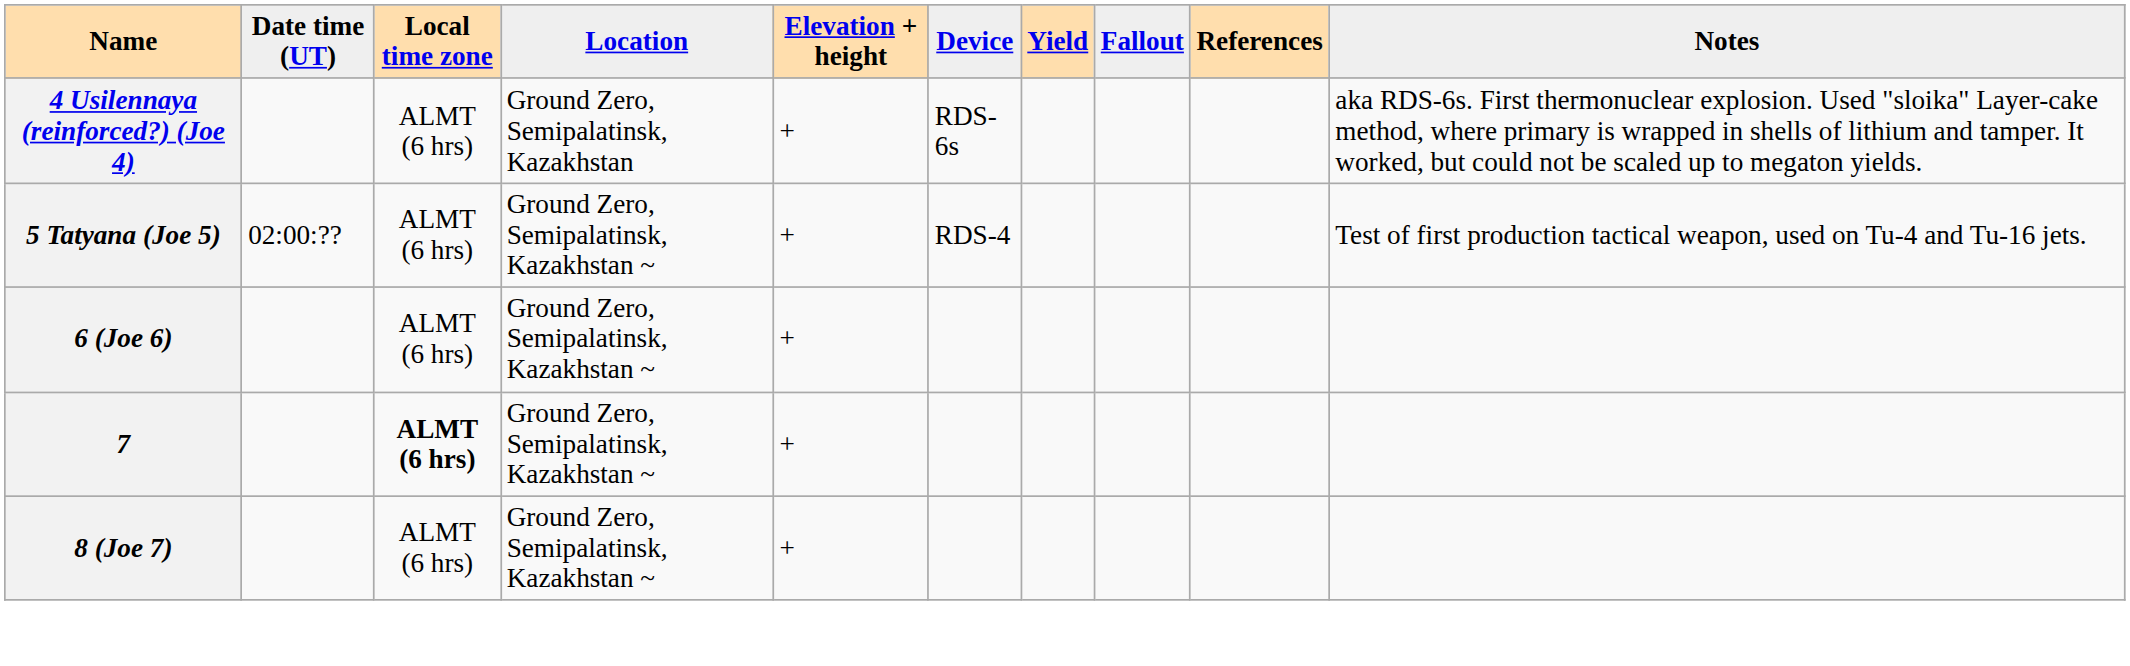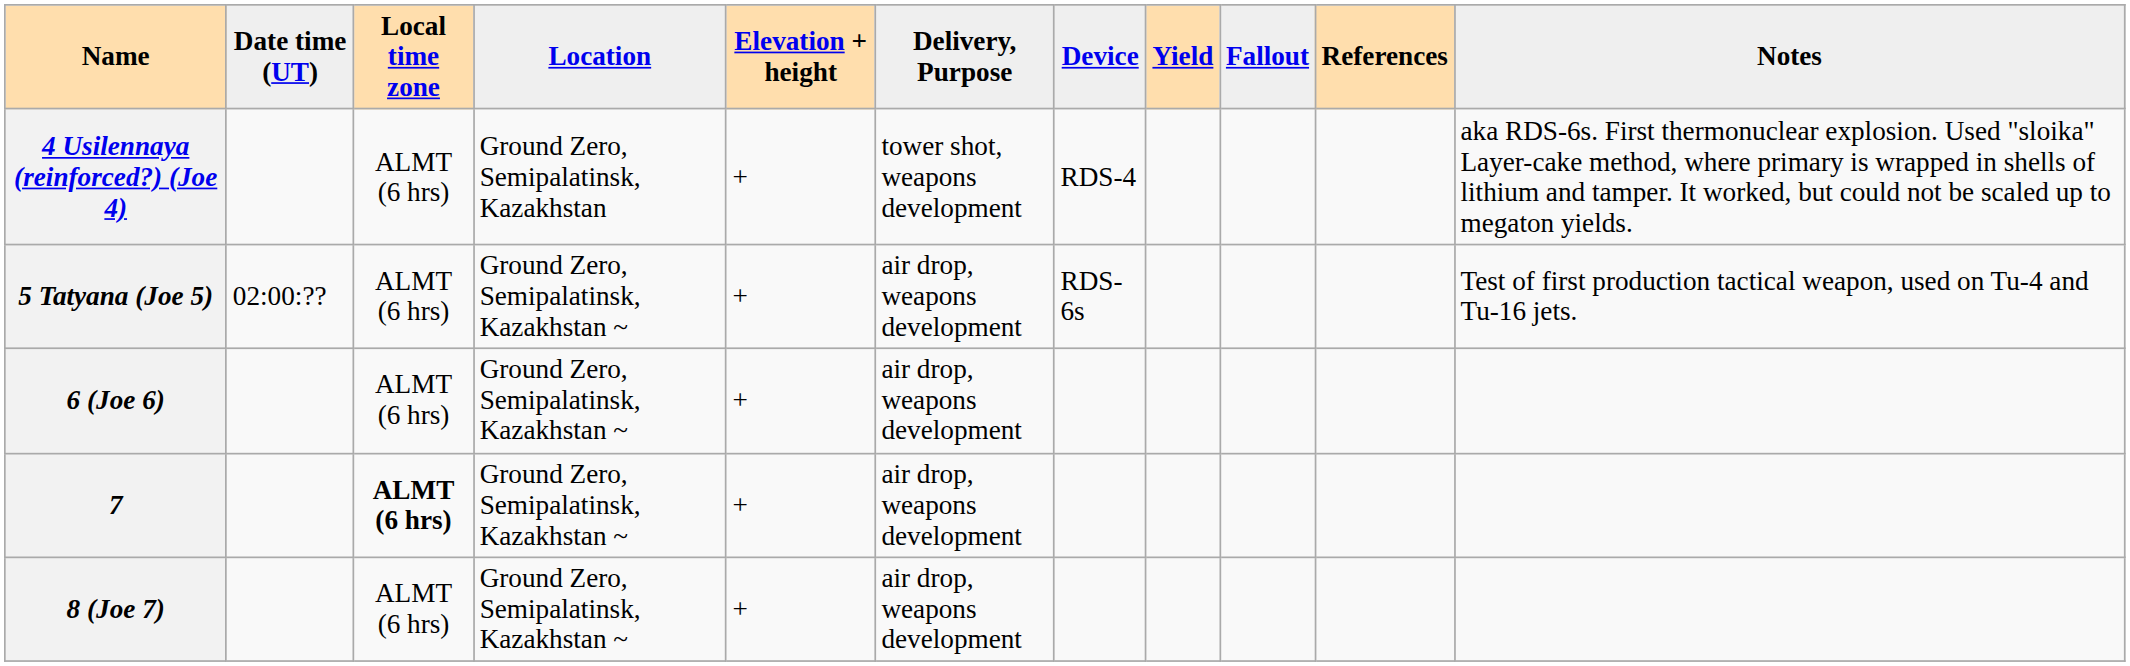 <table class="wikitable sortable">
 <tr>
 <th style="background:#ffdead;">Name </th>
 <th style="background:#efefef;">Date time (<a href='#'>UT</a>)</th>
 <th style="background:#ffdead;">Local <a href='#'>time zone</a></th>
 <th style="background:#efefef;"><a href='#'>Location</a></th>
 <th style="background:#ffdead;"><a href='#'>Elevation</a> + height </th>
+<th style="background:#efefef;">Delivery, <br>Purpose </th>
 <th style="background:#efefef;"><a href='#'>Device</a></th>
 <th style="background:#ffdead;"><a href='#'>Yield</a></th>
 <th style="background:#efefef;" class="unsortable"><a href='#'>Fallout</a></th>
 <th style="background:#ffdead;" class="unsortable">References</th>
 <th style="background:#efefef;" class="unsortable">Notes</th>
 </tr>
 <tr>
 <th><em><a href='#'>4 Usilennaya (reinforced?) (Joe 4)</a></em></th>
 <td></td>
 <td style="text-align:center;">ALMT (6 hrs)<br></td>
 <td>Ground Zero, Semipalatinsk, Kazakhstan </td>
 <td> + </td>
-<td>RDS-6s</td>
+<td>tower shot,<br>weapons development</td>
+<td>RDS-4</td>
 <td style="text-align:center;"></td>
 <td></td>
 <td></td>
 <td>aka RDS-6s. First thermonuclear explosion.  Used "sloika" Layer-cake method, where primary is wrapped in shells of lithium and tamper. It worked, but could not be scaled up to megaton yields.</td>
 </tr>
 <tr>
 <th><em>5 Tatyana (Joe 5)</em></th>
 <td> 02:00:??</td>
 <td style="text-align:center;">ALMT (6 hrs)<br></td>
 <td>Ground Zero, Semipalatinsk, Kazakhstan ~ </td>
 <td> + </td>
-<td>RDS-4</td>
+<td>air drop,<br>weapons development</td>
+<td>RDS-6s</td>
 <td style="text-align:center;"></td>
 <td></td>
 <td></td>
 <td>Test of first production tactical weapon, used on Tu-4 and Tu-16 jets.</td>
 </tr>
 <tr>
 <th><em>6 (Joe 6)</em></th>
 <td></td>
 <td style="text-align:center;">ALMT (6 hrs)<br></td>
 <td>Ground Zero, Semipalatinsk, Kazakhstan ~ </td>
 <td> + </td>
+<td>air drop,<br>weapons development</td>
 <td></td>
 <td style="text-align:center;"></td>
 <td></td>
 <td></td>
 <td></td>
 </tr>
 <tr>
 <th><em>7</em></th>
 <td></td>
 <td style="text-align:center;"><strong>ALMT (6 hrs)<br></strong></td>
 <td>Ground Zero, Semipalatinsk, Kazakhstan ~ </td>
 <td> + </td>
+<td>air drop,<br>weapons development</td>
 <td></td>
 <td style="text-align:center;"></td>
 <td></td>
 <td></td>
 <td></td>
 </tr>
 <tr>
 <th><em>8 (Joe 7)</em></th>
 <td></td>
 <td style="text-align:center;">ALMT (6 hrs)<br></td>
 <td>Ground Zero, Semipalatinsk, Kazakhstan ~ </td>
 <td> + </td>
+<td>air drop,<br>weapons development</td>
 <td></td>
 <td style="text-align:center;"></td>
 <td></td>
 <td></td>
 <td></td>
 </tr>
 </table>
